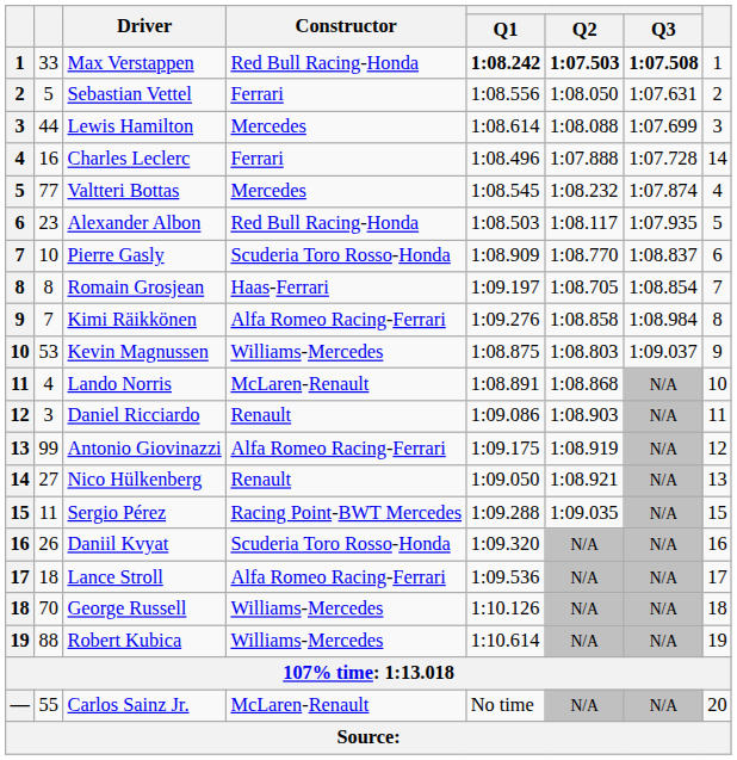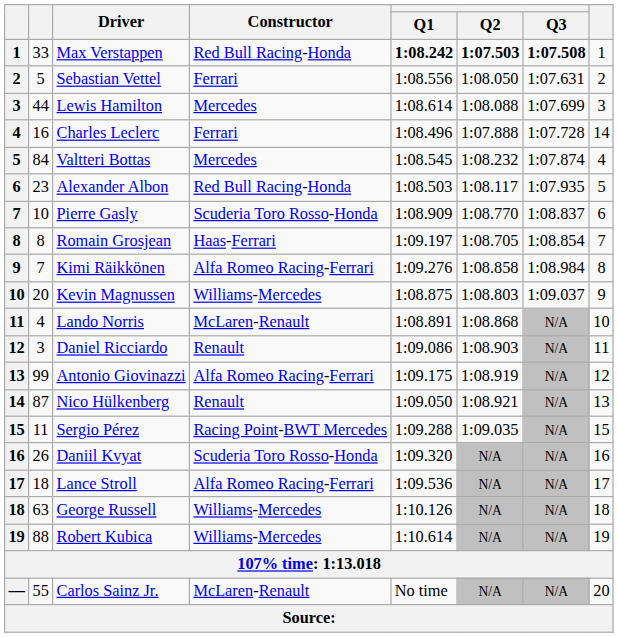 <table class="wikitable sortable" style="font-size:85%">
 <tr>
 <th rowspan=2></th>
 <th rowspan=2></th>
 <th rowspan=2>Driver</th>
 <th rowspan=2>Constructor</th>
 <th colspan=3></th>
 <th rowspan=2></th>
 </tr>
 <tr>
 <th>Q1</th>
 <th>Q2</th>
 <th>Q3</th>
 </tr>
 <tr>
 <th>1</th>
 <td align="center">33</td>
 <td data-sort-value="VER"> <a href='#'>Max Verstappen</a></td>
 <td><a href='#'>Red Bull Racing</a>-<a href='#'>Honda</a></td>
 <td><strong>1:08.242</strong></td>
 <td><strong>1:07.503</strong></td>
 <td><strong>1:07.508</strong></td>
 <td align="center">1</td>
 </tr>
 <tr>
 <th>2</th>
 <td align="center">5</td>
 <td data-sort-value="VET"> <a href='#'>Sebastian Vettel</a></td>
 <td><a href='#'>Ferrari</a></td>
 <td>1:08.556</td>
 <td>1:08.050</td>
 <td>1:07.631</td>
 <td align="center">2</td>
 </tr>
 <tr>
 <th>3</th>
 <td align="center">44</td>
 <td data-sort-value="HAM"> <a href='#'>Lewis Hamilton</a></td>
 <td><a href='#'>Mercedes</a></td>
 <td>1:08.614</td>
 <td>1:08.088</td>
 <td>1:07.699</td>
 <td align="center">3</td>
 </tr>
 <tr>
 <th>4</th>
 <td align="center">16</td>
 <td data-sort-value="LEC"> <a href='#'>Charles Leclerc</a></td>
 <td><a href='#'>Ferrari</a></td>
 <td>1:08.496</td>
 <td>1:07.888</td>
 <td>1:07.728</td>
 <td align="center">14</td>
 </tr>
 <tr>
 <th>5</th>
-<td align="center">77</td>
+<td align="center">84</td>
 <td data-sort-value="BOT"> <a href='#'>Valtteri Bottas</a></td>
 <td><a href='#'>Mercedes</a></td>
 <td>1:08.545</td>
 <td>1:08.232</td>
 <td>1:07.874</td>
 <td align="center">4</td>
 </tr>
 <tr>
 <th>6</th>
 <td align="center">23</td>
 <td data-sort-value="ALB"> <a href='#'>Alexander Albon</a></td>
 <td><a href='#'>Red Bull Racing</a>-<a href='#'>Honda</a></td>
 <td>1:08.503</td>
 <td>1:08.117</td>
 <td>1:07.935</td>
 <td align="center">5</td>
 </tr>
 <tr>
 <th>7</th>
 <td align="center">10</td>
 <td data-sort-value="GAS"> <a href='#'>Pierre Gasly</a></td>
 <td><a href='#'>Scuderia Toro Rosso</a>-<a href='#'>Honda</a></td>
 <td>1:08.909</td>
 <td>1:08.770</td>
 <td>1:08.837</td>
 <td align="center">6</td>
 </tr>
 <tr>
 <th>8</th>
 <td align="center">8</td>
 <td data-sort-value="GRO"> <a href='#'>Romain Grosjean</a></td>
 <td><a href='#'>Haas</a>-<a href='#'>Ferrari</a></td>
 <td>1:09.197</td>
 <td>1:08.705</td>
 <td>1:08.854</td>
 <td align="center">7</td>
 </tr>
 <tr>
 <th>9</th>
 <td align="center">7</td>
 <td data-sort-value="RAI"> <a href='#'>Kimi Räikkönen</a></td>
 <td><a href='#'>Alfa Romeo Racing</a>-<a href='#'>Ferrari</a></td>
 <td>1:09.276</td>
 <td>1:08.858</td>
 <td>1:08.984</td>
 <td align="center">8</td>
 </tr>
 <tr>
 <th>10</th>
-<td align="center">53</td>
+<td align="center">20</td>
 <td data-sort-value="MAG"> <a href='#'>Kevin Magnussen</a></td>
 <td><a href='#'>Williams</a>-<a href='#'>Mercedes</a></td>
 <td>1:08.875</td>
 <td>1:08.803</td>
 <td>1:09.037</td>
 <td align="center">9</td>
 </tr>
 <tr>
 <th>11</th>
 <td align="center">4</td>
 <td data-sort-value="NOR"> <a href='#'>Lando Norris</a></td>
 <td><a href='#'>McLaren</a>-<a href='#'>Renault</a></td>
 <td>1:08.891</td>
 <td>1:08.868</td>
 <td style="background: silver" align="center" data-sort-value="11"><small>N/A</small></td>
 <td align="center">10</td>
 </tr>
 <tr>
 <th>12</th>
 <td align="center">3</td>
 <td data-sort-value="RIC"> <a href='#'>Daniel Ricciardo</a></td>
 <td><a href='#'>Renault</a></td>
 <td>1:09.086</td>
 <td>1:08.903</td>
 <td style="background: silver" align="center" data-sort-value="12"><small>N/A</small></td>
 <td align="center">11</td>
 </tr>
 <tr>
 <th>13</th>
 <td align="center">99</td>
 <td data-sort-value="GIO" nowrap> <a href='#'>Antonio Giovinazzi</a></td>
 <td><a href='#'>Alfa Romeo Racing</a>-<a href='#'>Ferrari</a></td>
 <td>1:09.175</td>
 <td>1:08.919</td>
 <td style="background: silver" align="center" data-sort-value="13"><small>N/A</small></td>
 <td align="center">12</td>
 </tr>
 <tr>
 <th>14</th>
-<td align="center">27</td>
+<td align="center">87</td>
 <td data-sort-value="HUL"> <a href='#'>Nico Hülkenberg</a></td>
 <td><a href='#'>Renault</a></td>
 <td>1:09.050</td>
 <td>1:08.921</td>
 <td style="background: silver" align="center" data-sort-value="14"><small>N/A</small></td>
 <td align="center">13</td>
 </tr>
 <tr>
 <th>15</th>
 <td align="center">11</td>
 <td data-sort-value="PER"> <a href='#'>Sergio Pérez</a></td>
 <td nowrap><a href='#'>Racing Point</a>-<a href='#'>BWT Mercedes</a></td>
 <td>1:09.288</td>
 <td>1:09.035</td>
 <td style="background: silver" align="center" data-sort-value="15"><small>N/A</small></td>
 <td align="center">15</td>
 </tr>
 <tr>
 <th>16</th>
 <td align="center">26</td>
 <td data-sort-value="KVY"> <a href='#'>Daniil Kvyat</a></td>
 <td><a href='#'>Scuderia Toro Rosso</a>-<a href='#'>Honda</a></td>
 <td>1:09.320</td>
 <td style="background: silver" align="center" data-sort-value="16"><small>N/A</small></td>
 <td style="background: silver" align="center" data-sort-value="16"><small>N/A</small></td>
 <td align="center">16</td>
 </tr>
 <tr>
 <th>17</th>
 <td align="center">18</td>
 <td data-sort-value="STR"> <a href='#'>Lance Stroll</a></td>
 <td><a href='#'>Alfa Romeo Racing</a>-<a href='#'>Ferrari</a></td>
 <td>1:09.536</td>
 <td style="background: silver" align="center" data-sort-value="17"><small>N/A</small></td>
 <td style="background: silver" align="center" data-sort-value="17"><small>N/A</small></td>
 <td align="center">17</td>
 </tr>
 <tr>
 <th>18</th>
-<td align="center">70</td>
+<td align="center">63</td>
 <td data-sort-value="RUS"> <a href='#'>George Russell</a></td>
 <td><a href='#'>Williams</a>-<a href='#'>Mercedes</a></td>
 <td>1:10.126</td>
 <td style="background: silver" align="center" data-sort-value="18"><small>N/A</small></td>
 <td style="background: silver" align="center" data-sort-value="18"><small>N/A</small></td>
 <td align="center">18</td>
 </tr>
 <tr>
 <th>19</th>
 <td align="center">88</td>
 <td data-sort-value="KUB"> <a href='#'>Robert Kubica</a></td>
 <td><a href='#'>Williams</a>-<a href='#'>Mercedes</a></td>
 <td>1:10.614</td>
 <td style="background: silver" align="center" data-sort-value="19"><small>N/A</small></td>
 <td style="background: silver" align="center" data-sort-value="19"><small>N/A</small></td>
 <td align="center">19</td>
 </tr>
 <tr class="sortbottom">
 <th colspan="8"><a href='#'>107% time</a>: 1:13.018</th>
 </tr>
 <tr>
 <th data-sort-value="20">—</th>
 <td align="center">55</td>
 <td data-sort-value="SAI"> <a href='#'>Carlos Sainz Jr.</a></td>
 <td><a href='#'>McLaren</a>-<a href='#'>Renault</a></td>
 <td data-sort-value="2:00" nowrap>No time</td>
 <td style="background: silver" align="center" data-sort-value="20"><small>N/A</small></td>
 <td style="background: silver" align="center" data-sort-value="20"><small>N/A</small></td>
 <td align="center">20</td>
 </tr>
 <tr>
 <th colspan="8">Source:</th>
 </tr>
 </table>
